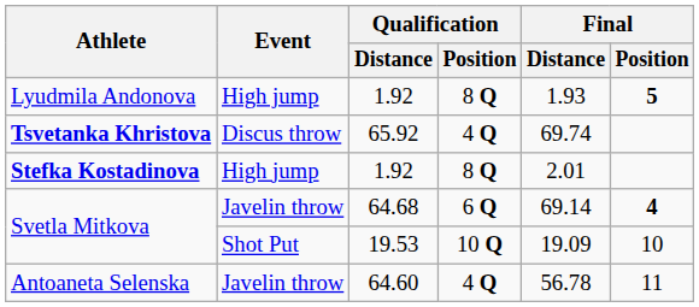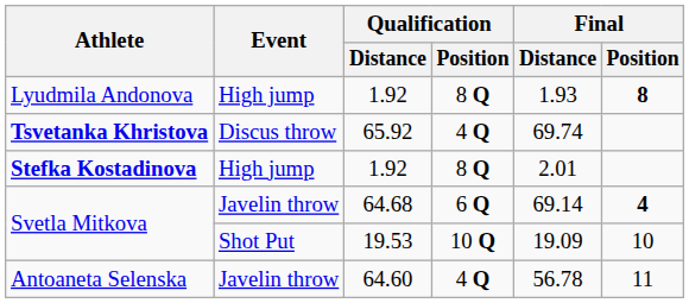 <table class=wikitable style="font-size:90%">
 <tr>
 <th rowspan="2">Athlete</th>
 <th rowspan="2">Event</th>
 <th colspan="2">Qualification</th>
 <th colspan="2">Final</th>
 </tr>
 <tr style="font-size:95%">
 <th>Distance</th>
 <th>Position</th>
 <th>Distance</th>
 <th>Position</th>
 </tr>
 <tr align=center>
 <td align=left><a href='#'>Lyudmila Andonova</a></td>
 <td align=left><a href='#'>High jump</a></td>
 <td>1.92</td>
 <td>8 <strong>Q</strong></td>
 <td>1.93</td>
-<td><strong>5</strong></td>
+<td><strong>8</strong></td>
 </tr>
 <tr align=center>
 <td align=left><strong><a href='#'>Tsvetanka Khristova</a></strong></td>
 <td align=left><a href='#'>Discus throw</a></td>
 <td>65.92</td>
 <td>4 <strong>Q</strong></td>
 <td>69.74</td>
 <td></td>
 </tr>
 <tr align=center>
 <td align=left><strong><a href='#'>Stefka Kostadinova</a></strong></td>
 <td align=left><a href='#'>High jump</a></td>
 <td>1.92</td>
 <td>8 <strong>Q</strong></td>
 <td>2.01</td>
 <td></td>
 </tr>
 <tr align=center>
 <td align=left rowspan=2><a href='#'>Svetla Mitkova</a></td>
 <td align=left><a href='#'>Javelin throw</a></td>
 <td>64.68</td>
 <td>6 <strong>Q</strong></td>
 <td>69.14</td>
 <td><strong>4</strong></td>
 </tr>
 <tr align=center>
 <td align=left><a href='#'>Shot Put</a></td>
 <td>19.53</td>
 <td>10 <strong>Q</strong></td>
 <td>19.09</td>
 <td>10</td>
 </tr>
 <tr align=center>
 <td align=left><a href='#'>Antoaneta Selenska</a></td>
 <td align=left><a href='#'>Javelin throw</a></td>
 <td>64.60</td>
 <td>4 <strong>Q</strong></td>
 <td>56.78</td>
 <td>11</td>
 </tr>
 </table>
